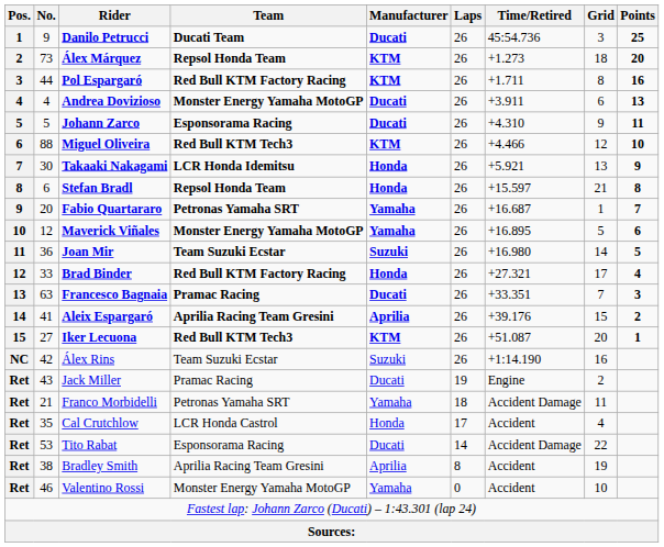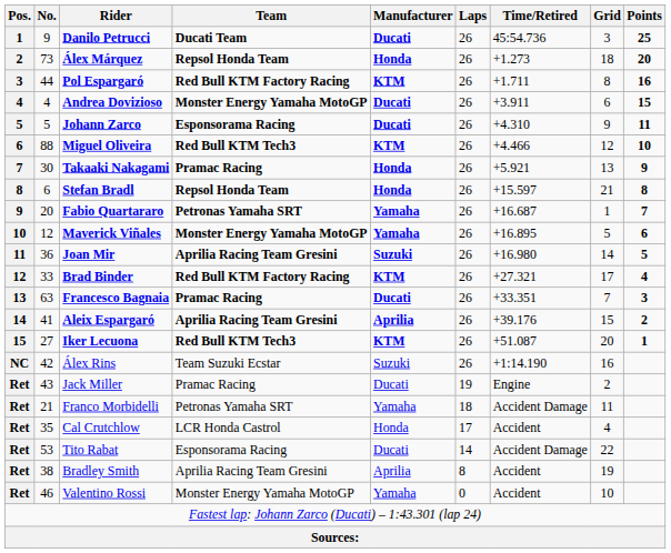 <table class="wikitable" style="font-size: 95%;">
 <tr>
 <th>Pos.</th>
 <th>No.</th>
 <th>Rider</th>
 <th>Team</th>
 <th>Manufacturer</th>
 <th>Laps</th>
 <th>Time/Retired</th>
 <th>Grid</th>
 <th>Points</th>
 </tr>
 <tr>
 <th>1</th>
 <td align="center">9</td>
 <td data-sort-value="pet"><strong> <a href='#'>Danilo Petrucci</a></strong></td>
 <td><strong>Ducati Team</strong></td>
 <td><strong><a href='#'>Ducati</a></strong></td>
 <td>26</td>
 <td>45:54.736</td>
 <td align="center">3</td>
 <td align="center"><strong>25</strong></td>
 </tr>
 <tr>
 <th>2</th>
 <td align="center">73</td>
 <td data-sort-value="már"><strong> <a href='#'>Álex Márquez</a></strong></td>
 <td><strong>Repsol Honda Team</strong></td>
-<td><strong><a href='#'>KTM</a></strong></td>
+<td><strong><a href='#'>Honda</a></strong></td>
 <td>26</td>
 <td>+1.273</td>
 <td align="center">18</td>
 <td align="center"><strong>20</strong></td>
 </tr>
 <tr>
 <th>3</th>
 <td align="center">44</td>
 <td data-sort-value="esp"><strong> <a href='#'>Pol Espargaró</a></strong></td>
 <td><strong>Red Bull KTM Factory Racing</strong></td>
 <td><strong><a href='#'>KTM</a></strong></td>
 <td>26</td>
 <td>+1.711</td>
 <td align="center">8</td>
 <td align="center"><strong>16</strong></td>
 </tr>
 <tr>
 <th>4</th>
 <td align="center">4</td>
 <td data-sort-value="dov"><strong> <a href='#'>Andrea Dovizioso</a></strong></td>
 <td><strong>Monster Energy Yamaha MotoGP</strong></td>
 <td><strong><a href='#'>Ducati</a></strong></td>
 <td>26</td>
 <td>+3.911</td>
 <td align="center">6</td>
-<td align="center"><strong>13</strong></td>
+<td align="center"><strong>15</strong></td>
 </tr>
 <tr>
 <th>5</th>
 <td align="center">5</td>
 <td data-sort-value="zar"><strong> <a href='#'>Johann Zarco</a></strong></td>
 <td><strong>Esponsorama Racing</strong></td>
 <td><strong><a href='#'>Ducati</a></strong></td>
 <td>26</td>
 <td>+4.310</td>
 <td align="center">9</td>
 <td align="center"><strong>11</strong></td>
 </tr>
 <tr>
 <th>6</th>
 <td align="center">88</td>
 <td data-sort-value="oli"><strong> <a href='#'>Miguel Oliveira</a></strong></td>
 <td><strong>Red Bull KTM Tech3</strong></td>
 <td><strong><a href='#'>KTM</a></strong></td>
 <td>26</td>
 <td>+4.466</td>
 <td align="center">12</td>
 <td align="center"><strong>10</strong></td>
 </tr>
 <tr>
 <th>7</th>
 <td align="center">30</td>
 <td data-sort-value="nak"><strong> <a href='#'>Takaaki Nakagami</a></strong></td>
-<td><strong>LCR Honda Idemitsu</strong></td>
+<td><strong>Pramac Racing</strong></td>
 <td><strong><a href='#'>Honda</a></strong></td>
 <td>26</td>
 <td>+5.921</td>
 <td align="center">13</td>
 <td align="center"><strong>9</strong></td>
 </tr>
 <tr>
 <th>8</th>
 <td align="center">6</td>
 <td data-sort-value="bra"><strong> <a href='#'>Stefan Bradl</a></strong></td>
 <td><strong>Repsol Honda Team</strong></td>
 <td><strong><a href='#'>Honda</a></strong></td>
 <td>26</td>
 <td>+15.597</td>
 <td align="center">21</td>
 <td align="center"><strong>8</strong></td>
 </tr>
 <tr>
 <th>9</th>
 <td align="center">20</td>
 <td data-sort-value="qua"><strong> <a href='#'>Fabio Quartararo</a></strong></td>
 <td><strong>Petronas Yamaha SRT</strong></td>
 <td><strong><a href='#'>Yamaha</a></strong></td>
 <td>26</td>
 <td>+16.687</td>
 <td align="center">1</td>
 <td align="center"><strong>7</strong></td>
 </tr>
 <tr>
 <th>10</th>
 <td align="center">12</td>
 <td data-sort-value="viñ"><strong> <a href='#'>Maverick Viñales</a></strong></td>
 <td><strong>Monster Energy Yamaha MotoGP</strong></td>
 <td><strong><a href='#'>Yamaha</a></strong></td>
 <td>26</td>
 <td>+16.895</td>
 <td align="center">5</td>
 <td align="center"><strong>6</strong></td>
 </tr>
 <tr>
 <th>11</th>
 <td align="center">36</td>
 <td data-sort-value="mir"><strong> <a href='#'>Joan Mir</a></strong></td>
-<td><strong>Team Suzuki Ecstar</strong></td>
+<td><strong>Aprilia Racing Team Gresini</strong></td>
 <td><strong><a href='#'>Suzuki</a></strong></td>
 <td>26</td>
 <td>+16.980</td>
 <td align="center">14</td>
 <td align="center"><strong>5</strong></td>
 </tr>
 <tr>
 <th>12</th>
 <td align="center">33</td>
 <td data-sort-value="bin"><strong> <a href='#'>Brad Binder</a></strong></td>
 <td><strong>Red Bull KTM Factory Racing</strong></td>
-<td><strong><a href='#'>Honda</a></strong></td>
+<td><strong><a href='#'>KTM</a></strong></td>
 <td>26</td>
 <td>+27.321</td>
 <td align="center">17</td>
 <td align="center"><strong>4</strong></td>
 </tr>
 <tr>
 <th>13</th>
 <td align="center">63</td>
 <td data-sort-value="bag"><strong> <a href='#'>Francesco Bagnaia</a></strong></td>
 <td><strong>Pramac Racing</strong></td>
 <td><strong><a href='#'>Ducati</a></strong></td>
 <td>26</td>
 <td>+33.351</td>
 <td align="center">7</td>
 <td align="center"><strong>3</strong></td>
 </tr>
 <tr>
 <th>14</th>
 <td align="center">41</td>
 <td data-sort-value="esp"><strong> <a href='#'>Aleix Espargaró</a></strong></td>
 <td><strong>Aprilia Racing Team Gresini</strong></td>
 <td><strong><a href='#'>Aprilia</a></strong></td>
 <td>26</td>
 <td>+39.176</td>
 <td align="center">15</td>
 <td align="center"><strong>2</strong></td>
 </tr>
 <tr>
 <th>15</th>
 <td align="center">27</td>
 <td data-sort-value="lec"><strong> <a href='#'>Iker Lecuona</a></strong></td>
 <td><strong>Red Bull KTM Tech3</strong></td>
 <td><strong><a href='#'>KTM</a></strong></td>
 <td>26</td>
 <td>+51.087</td>
 <td align="center">20</td>
 <td align="center"><strong>1</strong></td>
 </tr>
 <tr>
 <th>NC</th>
 <td align="center">42</td>
 <td data-sort-value="rin"> <a href='#'>Álex Rins</a></td>
 <td>Team Suzuki Ecstar</td>
 <td><a href='#'>Suzuki</a></td>
 <td>26</td>
 <td>+1:14.190</td>
 <td align="center">16</td>
 <td></td>
 </tr>
 <tr>
 <th>Ret</th>
 <td align="center">43</td>
 <td data-sort-value="mil"> <a href='#'>Jack Miller</a></td>
 <td>Pramac Racing</td>
 <td><a href='#'>Ducati</a></td>
 <td>19</td>
 <td>Engine</td>
 <td align="center">2</td>
 <td></td>
 </tr>
 <tr>
 <th>Ret</th>
 <td align="center">21</td>
 <td data-sort-value="mor"> <a href='#'>Franco Morbidelli</a></td>
 <td>Petronas Yamaha SRT</td>
 <td><a href='#'>Yamaha</a></td>
 <td>18</td>
 <td>Accident Damage</td>
 <td align="center">11</td>
 <td></td>
 </tr>
 <tr>
 <th>Ret</th>
 <td align="center">35</td>
 <td data-sort-value="cru"> <a href='#'>Cal Crutchlow</a></td>
 <td>LCR Honda Castrol</td>
 <td><a href='#'>Honda</a></td>
 <td>17</td>
 <td>Accident</td>
 <td align="center">4</td>
 <td></td>
 </tr>
 <tr>
 <th>Ret</th>
 <td align="center">53</td>
 <td data-sort-value="rab"> <a href='#'>Tito Rabat</a></td>
 <td>Esponsorama Racing</td>
 <td><a href='#'>Ducati</a></td>
 <td>14</td>
 <td>Accident Damage</td>
 <td align="center">22</td>
 <td></td>
 </tr>
 <tr>
 <th>Ret</th>
 <td align="center">38</td>
 <td data-sort-value="smi"> <a href='#'>Bradley Smith</a></td>
 <td>Aprilia Racing Team Gresini</td>
 <td><a href='#'>Aprilia</a></td>
 <td>8</td>
 <td>Accident</td>
 <td align="center">19</td>
 <td></td>
 </tr>
 <tr>
 <th>Ret</th>
 <td align="center">46</td>
 <td data-sort-value="ros"> <a href='#'>Valentino Rossi</a></td>
 <td>Monster Energy Yamaha MotoGP</td>
 <td><a href='#'>Yamaha</a></td>
 <td>0</td>
 <td>Accident</td>
 <td align="center">10</td>
 <td></td>
 </tr>
 <tr class="sortbottom">
 <td colspan="9" style="text-align:center"><em><a href='#'>Fastest lap</a>:  <a href='#'>Johann Zarco</a> (<a href='#'>Ducati</a>) – 1:43.301 (lap 24)</em></td>
 </tr>
 <tr>
 <th colspan=9>Sources:</th>
 </tr>
 </table>
